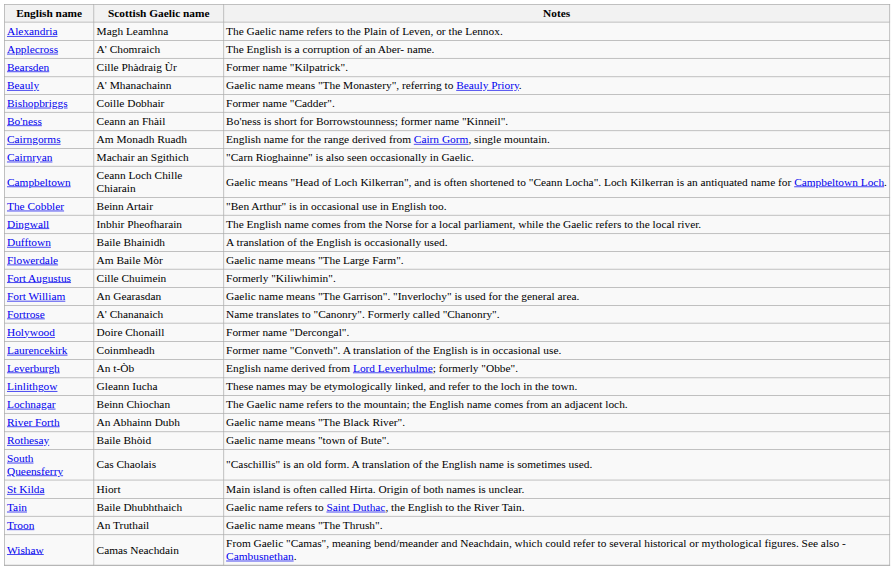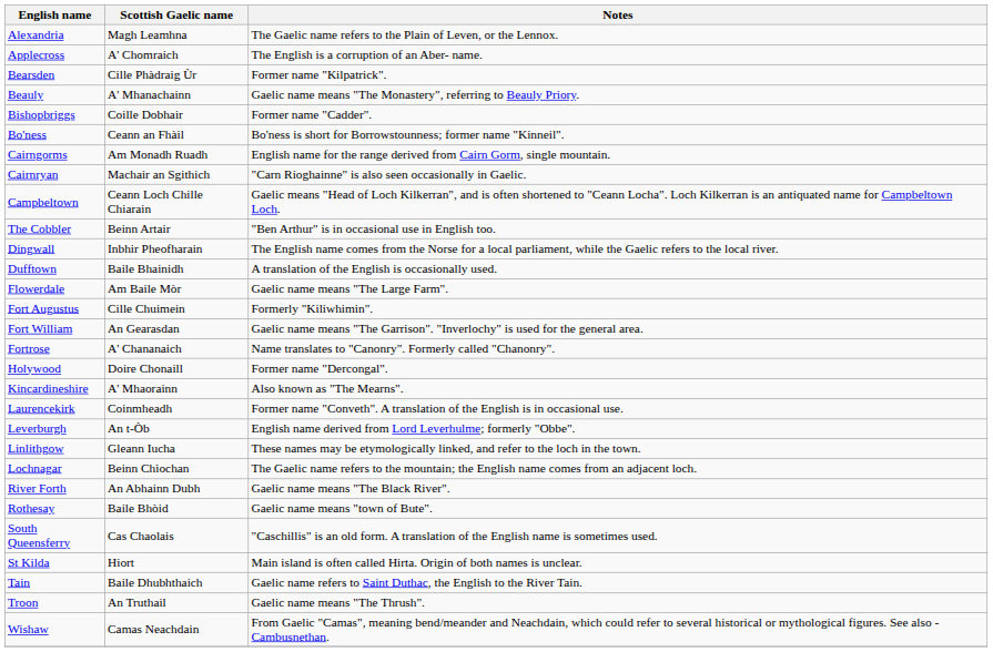 <table class="wikitable">
 <tr>
 <th>English name</th>
 <th>Scottish Gaelic name</th>
 <th>Notes</th>
 </tr>
 <tr>
 <td><a href='#'>Alexandria</a></td>
 <td>Magh Leamhna</td>
 <td>The Gaelic name refers to the Plain of Leven, or the Lennox.</td>
 </tr>
 <tr>
 <td><a href='#'>Applecross</a></td>
 <td>A' Chomraich</td>
 <td>The English is a corruption of an Aber- name.</td>
 </tr>
 <tr>
 <td><a href='#'>Bearsden</a></td>
 <td>Cille Phàdraig Ùr</td>
 <td>Former name "Kilpatrick".</td>
 </tr>
 <tr>
 <td><a href='#'>Beauly</a></td>
 <td>A' Mhanachainn</td>
 <td>Gaelic name means "The Monastery", referring to <a href='#'>Beauly Priory</a>.</td>
 </tr>
 <tr>
 <td><a href='#'>Bishopbriggs</a></td>
 <td>Coille Dobhair</td>
 <td>Former name "Cadder".</td>
 </tr>
 <tr>
 <td><a href='#'>Bo'ness</a></td>
 <td>Ceann an Fhàil</td>
 <td>Bo'ness is short for Borrowstounness; former name "Kinneil".</td>
 </tr>
 <tr>
 <td><a href='#'>Cairngorms</a></td>
 <td>Am Monadh Ruadh</td>
 <td>English name for the range derived from <a href='#'>Cairn Gorm</a>, single mountain.</td>
 </tr>
 <tr>
 <td><a href='#'>Cairnryan</a></td>
 <td>Machair an Sgithich</td>
 <td>"Carn Rioghainne" is also seen occasionally in Gaelic.</td>
 </tr>
 <tr>
 <td><a href='#'>Campbeltown</a></td>
 <td>Ceann Loch Chille Chiarain</td>
 <td>Gaelic means "Head of Loch Kilkerran", and is often shortened to "Ceann Locha". Loch Kilkerran is an antiquated name for <a href='#'>Campbeltown Loch</a>.</td>
 </tr>
 <tr>
 <td><a href='#'>The Cobbler</a></td>
 <td>Beinn Artair</td>
 <td>"Ben Arthur" is in occasional use in English too.</td>
 </tr>
 <tr>
 <td><a href='#'>Dingwall</a></td>
 <td>Inbhir Pheofharain</td>
 <td>The English name comes from the Norse for a local parliament, while the Gaelic refers to the local river.</td>
 </tr>
 <tr>
 <td><a href='#'>Dufftown</a></td>
 <td>Baile Bhainidh</td>
 <td>A translation of the English is occasionally used.</td>
 </tr>
 <tr>
 <td><a href='#'>Flowerdale</a></td>
 <td>Am Baile Mòr</td>
 <td>Gaelic name means "The Large Farm".</td>
 </tr>
 <tr>
 <td><a href='#'>Fort Augustus</a></td>
 <td>Cille Chuimein</td>
 <td>Formerly "Kiliwhimin".</td>
 </tr>
 <tr>
 <td><a href='#'>Fort William</a></td>
 <td>An Gearasdan</td>
 <td>Gaelic name means "The Garrison". "Inverlochy" is used for the general area.</td>
 </tr>
 <tr>
 <td><a href='#'>Fortrose</a></td>
 <td>A' Chananaich</td>
 <td>Name translates to "Canonry". Formerly called "Chanonry".</td>
 </tr>
 <tr>
 <td><a href='#'>Holywood</a></td>
 <td>Doire Chonaill</td>
 <td>Former name "Dercongal".</td>
 </tr>
 <tr>
+<td><a href='#'>Kincardineshire</a></td>
+<td>A' Mhaorainn</td>
+<td>Also known as "The Mearns".</td>
+</tr>
+<tr>
 <td><a href='#'>Laurencekirk</a></td>
 <td>Coinmheadh</td>
 <td>Former name "Conveth". A translation of the English is in occasional use.</td>
 </tr>
 <tr>
 <td><a href='#'>Leverburgh</a></td>
 <td>An t-Òb</td>
 <td>English name derived from <a href='#'>Lord Leverhulme</a>; formerly "Obbe".</td>
 </tr>
 <tr>
 <td><a href='#'>Linlithgow</a></td>
 <td>Gleann Iucha</td>
 <td>These names may be etymologically linked, and refer to the loch in the town.</td>
 </tr>
 <tr>
 <td><a href='#'>Lochnagar</a></td>
 <td>Beinn Chìochan</td>
 <td>The Gaelic name refers to the mountain; the English name comes from an adjacent loch.</td>
 </tr>
 <tr>
 <td><a href='#'>River Forth</a></td>
 <td>An Abhainn Dubh</td>
 <td>Gaelic name means "The Black River".</td>
 </tr>
 <tr>
 <td><a href='#'>Rothesay</a></td>
 <td>Baile Bhòid</td>
 <td>Gaelic name means "town of Bute".</td>
 </tr>
 <tr>
 <td><a href='#'>South Queensferry</a></td>
 <td>Cas Chaolais</td>
 <td>"Caschillis" is an old form. A translation of the English name is sometimes used.</td>
 </tr>
 <tr>
 <td><a href='#'>St Kilda</a></td>
 <td>Hiort</td>
 <td>Main island is often called Hirta. Origin of both names is unclear.</td>
 </tr>
 <tr>
 <td><a href='#'>Tain</a></td>
 <td>Baile Dhubhthaich</td>
 <td>Gaelic name refers to <a href='#'>Saint Duthac</a>, the English to the River Tain.</td>
 </tr>
 <tr>
 <td><a href='#'>Troon</a></td>
 <td>An Truthail</td>
 <td>Gaelic name means "The Thrush".</td>
 </tr>
 <tr>
 <td><a href='#'>Wishaw</a></td>
 <td>Camas Neachdain</td>
 <td>From Gaelic "Camas", meaning bend/meander and Neachdain, which could refer to several historical or mythological figures. See also - <a href='#'>Cambusnethan</a>.</td>
 </tr>
 <tr>
 </tr>
 </table>
